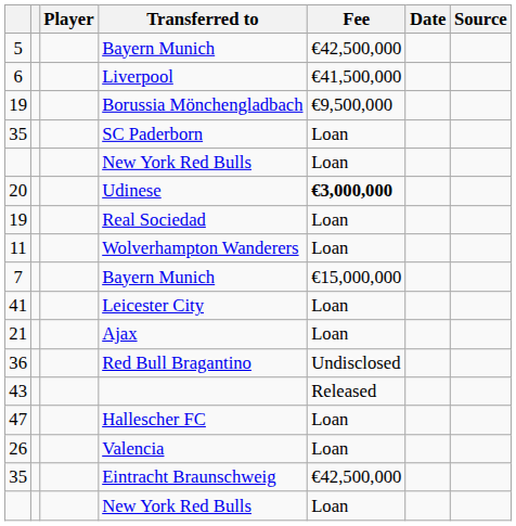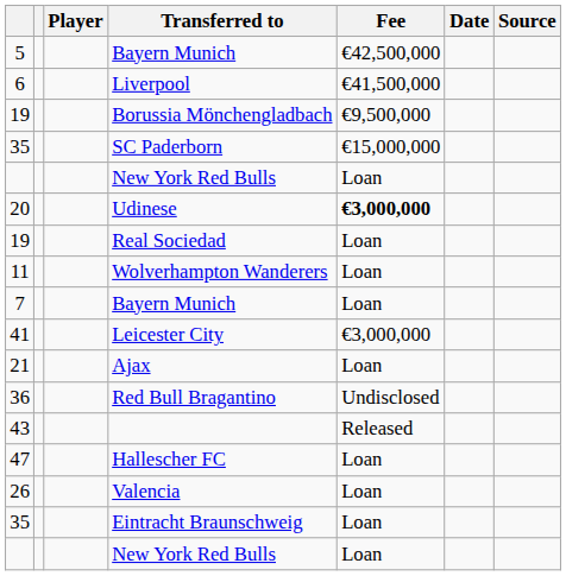 <table class="wikitable plainrowheaders sortable">
 <tr>
 <th></th>
 <th></th>
 <th scope=col>Player</th>
 <th>Transferred to</th>
 <th !scope=col; style="width: 65px;">Fee</th>
 <th scope=col>Date</th>
 <th scope=col>Source</th>
 </tr>
 <tr>
 <td align=center>5</td>
 <td align=center></td>
 <td></td>
 <td> <a href='#'>Bayern Munich</a></td>
 <td>€42,500,000</td>
 <td></td>
 <td></td>
 </tr>
 <tr>
 <td align=center>6</td>
 <td align=center></td>
 <td></td>
 <td> <a href='#'>Liverpool</a></td>
 <td>€41,500,000</td>
 <td></td>
 <td></td>
 </tr>
 <tr>
 <td align=center>19</td>
 <td align=center></td>
 <td></td>
 <td> <a href='#'>Borussia Mönchengladbach</a></td>
 <td>€9,500,000</td>
 <td></td>
 <td></td>
 </tr>
 <tr>
 <td align=center>35</td>
 <td align=center></td>
 <td></td>
 <td> <a href='#'>SC Paderborn</a></td>
-<td>Loan</td>
+<td>€15,000,000</td>
 <td></td>
 <td></td>
 </tr>
 <tr>
 <td align=center></td>
 <td align=center></td>
 <td></td>
 <td> <a href='#'>New York Red Bulls</a></td>
 <td>Loan</td>
 <td></td>
 <td></td>
 </tr>
 <tr>
 <td align=center>20</td>
 <td align=center></td>
 <td></td>
 <td> <a href='#'>Udinese</a></td>
 <td><strong>€3,000,000</strong></td>
 <td></td>
 <td></td>
 </tr>
 <tr>
 <td align=center>19</td>
 <td align=center></td>
 <td></td>
 <td> <a href='#'>Real Sociedad</a></td>
 <td>Loan</td>
 <td></td>
 <td></td>
 </tr>
 <tr>
 <td align=center>11</td>
 <td align=center></td>
 <td></td>
 <td> <a href='#'>Wolverhampton Wanderers</a></td>
 <td>Loan</td>
 <td></td>
 <td></td>
 </tr>
 <tr>
 <td align=center>7</td>
 <td align=center></td>
 <td></td>
 <td> <a href='#'>Bayern Munich</a></td>
-<td>€15,000,000</td>
+<td>Loan</td>
 <td></td>
 <td></td>
 </tr>
 <tr>
 <td align=center>41</td>
 <td align=center></td>
 <td></td>
 <td> <a href='#'>Leicester City</a></td>
-<td>Loan</td>
+<td>€3,000,000</td>
 <td></td>
 <td></td>
 </tr>
 <tr>
 <td align=center>21</td>
 <td align=center></td>
 <td></td>
 <td> <a href='#'>Ajax</a></td>
 <td>Loan</td>
 <td></td>
 <td></td>
 </tr>
 <tr>
 <td align=center>36</td>
 <td align=center></td>
 <td></td>
 <td> <a href='#'>Red Bull Bragantino</a></td>
 <td>Undisclosed</td>
 <td></td>
 <td></td>
 </tr>
 <tr>
 <td align=center>43</td>
 <td align=center></td>
 <td></td>
 <td></td>
 <td>Released</td>
 <td></td>
 <td></td>
 </tr>
 <tr>
 <td align=center>47</td>
 <td align=center></td>
 <td></td>
 <td> <a href='#'>Hallescher FC</a></td>
 <td>Loan</td>
 <td></td>
 <td></td>
 </tr>
 <tr>
 <td align=center>26</td>
 <td align=center></td>
 <td></td>
 <td> <a href='#'>Valencia</a></td>
 <td>Loan</td>
 <td></td>
 <td></td>
 </tr>
 <tr>
 <td align=center>35</td>
 <td align=center></td>
 <td></td>
 <td> <a href='#'>Eintracht Braunschweig</a></td>
-<td>€42,500,000</td>
+<td>Loan</td>
 <td></td>
 <td></td>
 </tr>
 <tr>
 <td align=center></td>
 <td align=center></td>
 <td></td>
 <td> <a href='#'>New York Red Bulls</a></td>
 <td>Loan</td>
 <td></td>
 <td></td>
 </tr>
 </table>
